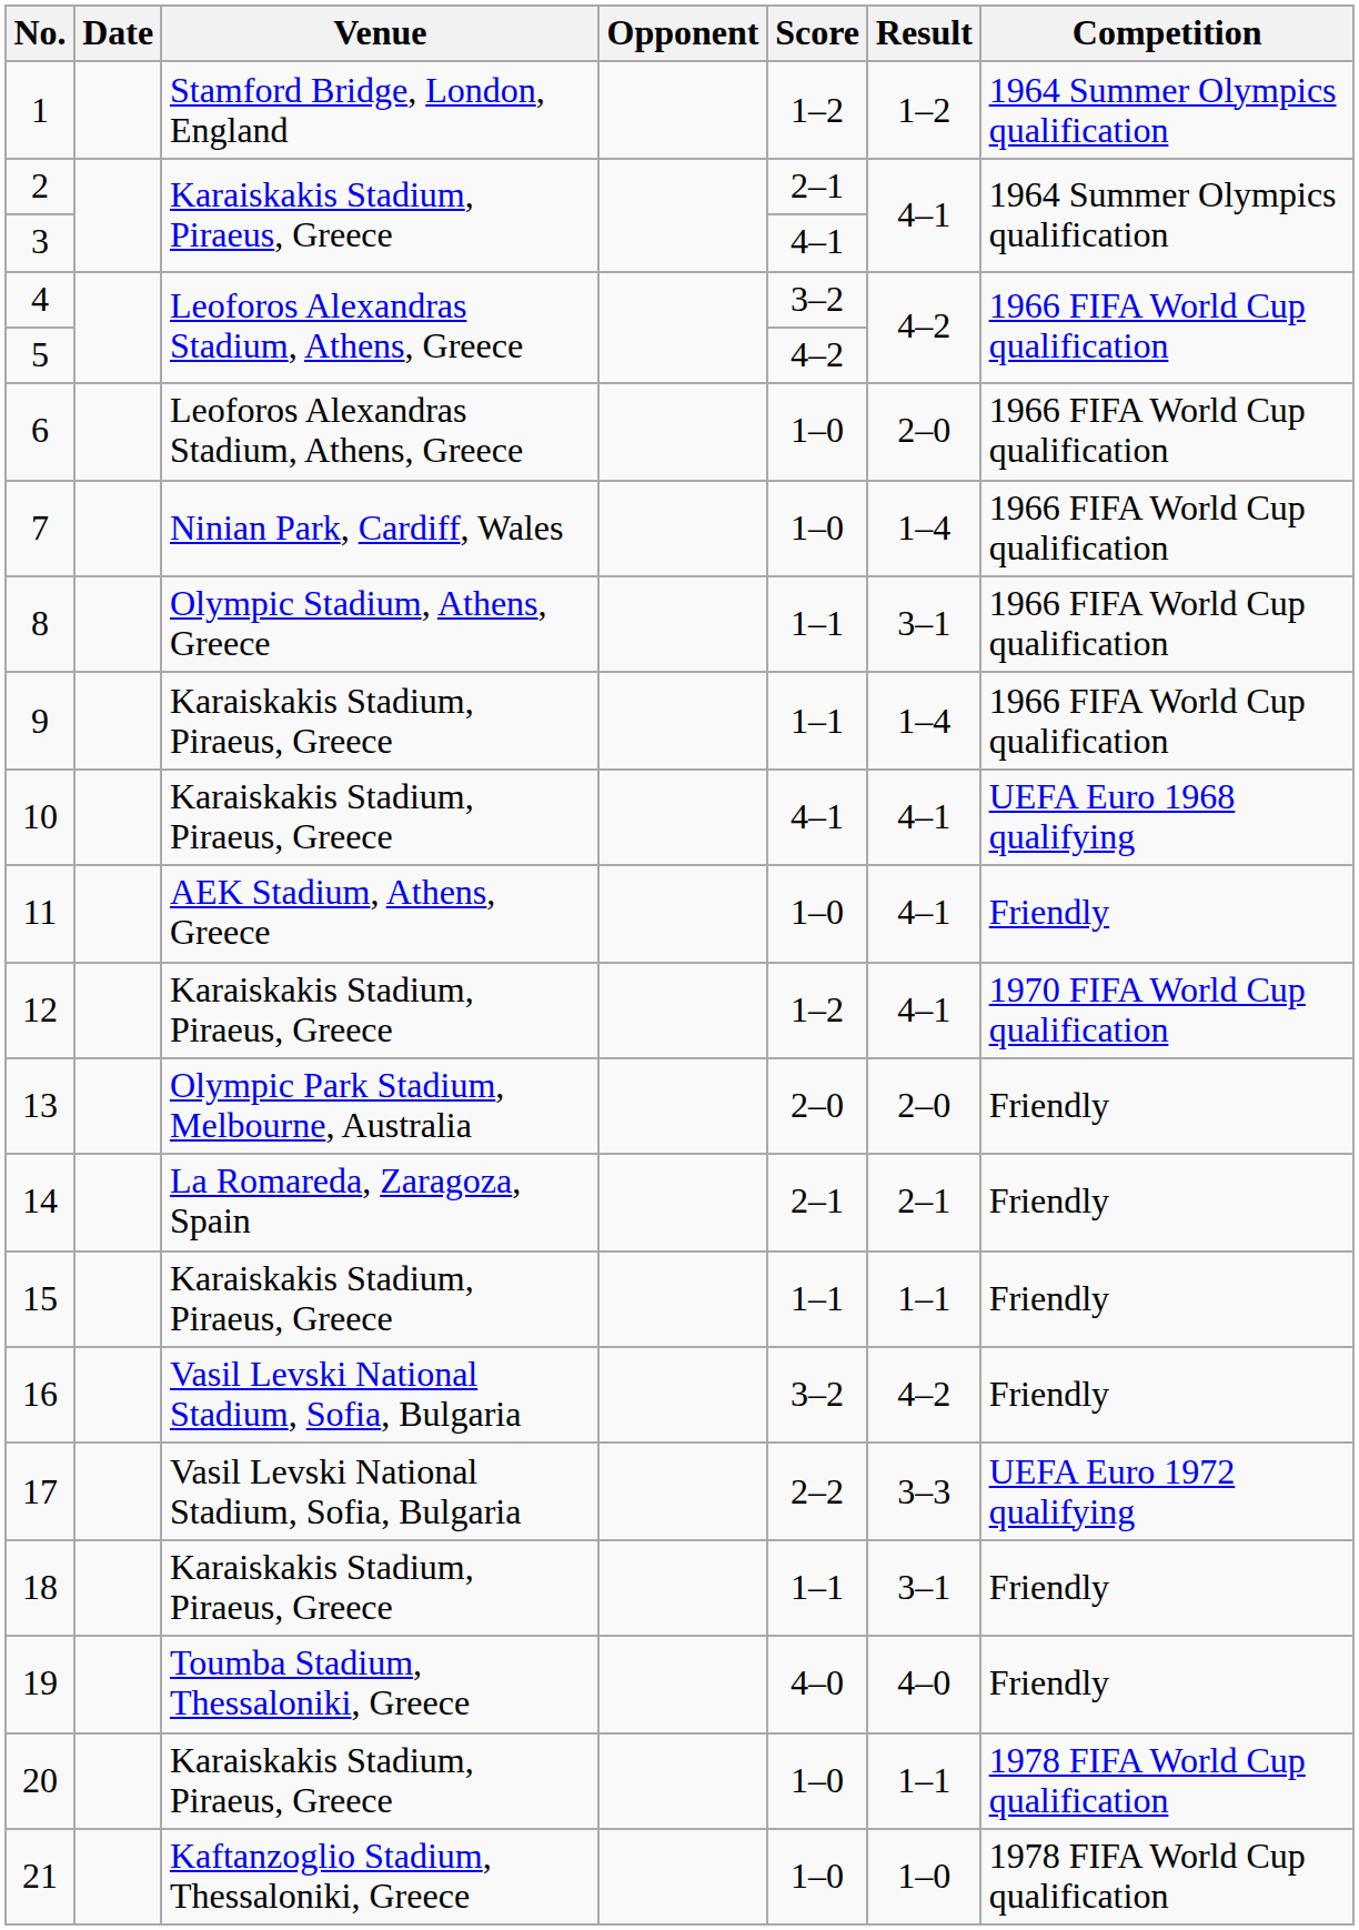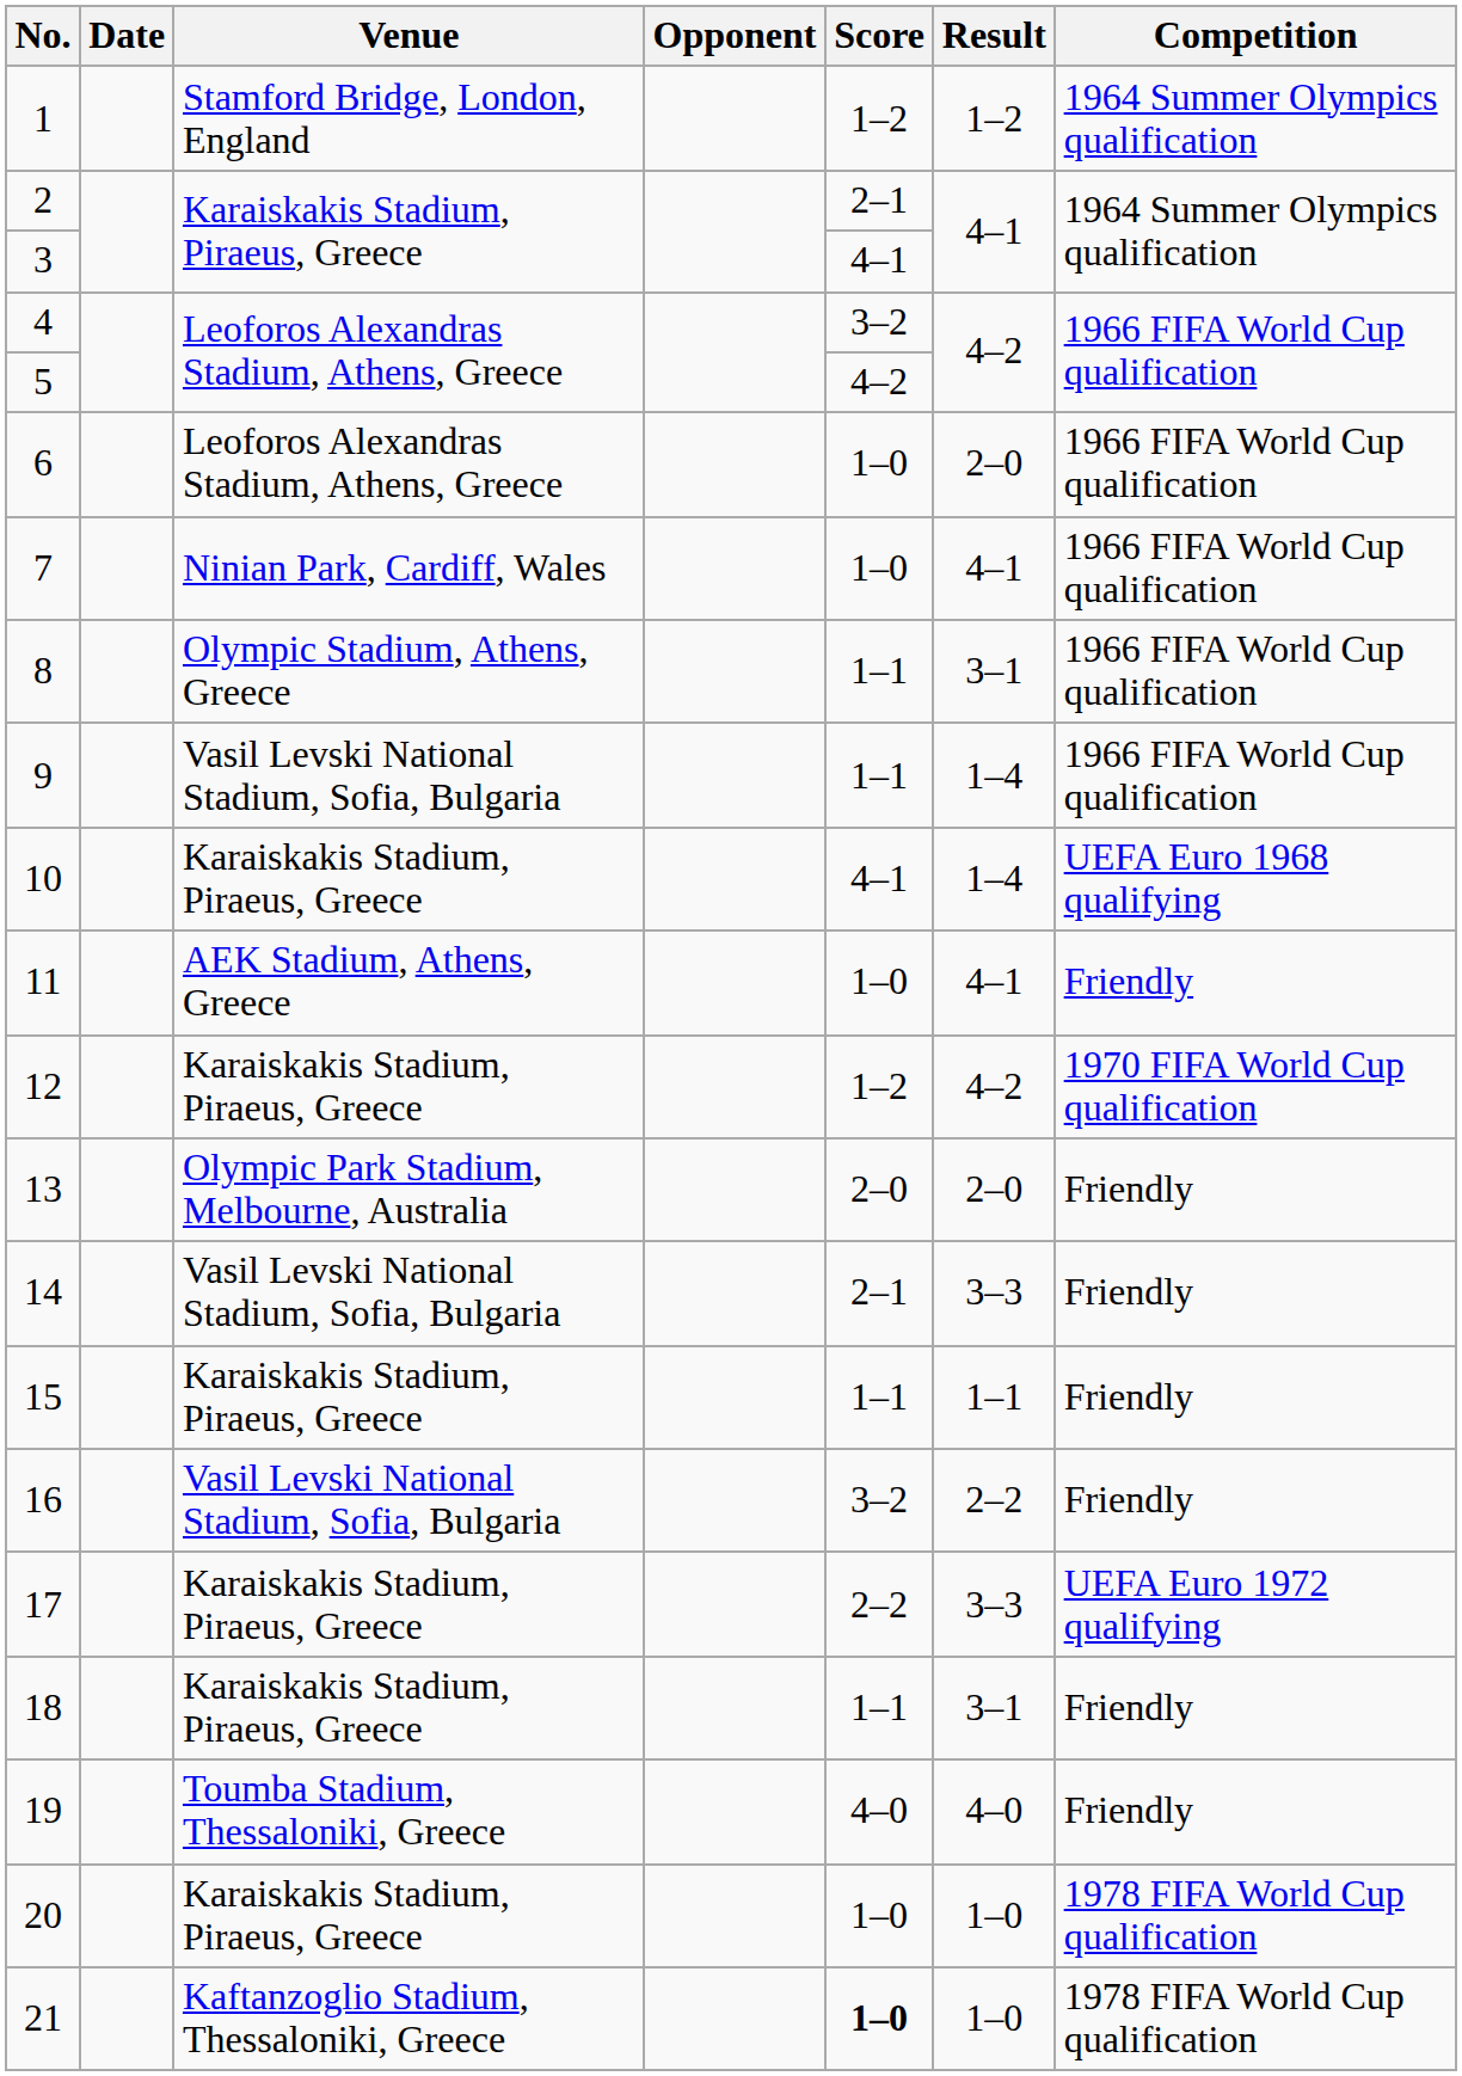 <table class="wikitable sortable">
 <tr>
 <th scope="col">No.</th>
 <th scope="col">Date</th>
 <th scope="col">Venue</th>
 <th scope="col">Opponent</th>
 <th scope="col">Score</th>
 <th scope="col">Result</th>
 <th scope="col">Competition</th>
 </tr>
 <tr>
 <td align="center">1</td>
 <td></td>
 <td><a href='#'>Stamford Bridge</a>, <a href='#'>London</a>, England</td>
 <td></td>
 <td align="center">1–2</td>
 <td align="center">1–2</td>
 <td><a href='#'>1964 Summer Olympics qualification</a></td>
 </tr>
 <tr>
 <td align="center">2</td>
 <td rowspan="2"></td>
 <td rowspan="2"><a href='#'>Karaiskakis Stadium</a>, <a href='#'>Piraeus</a>, Greece</td>
 <td rowspan="2"></td>
 <td align="center">2–1</td>
 <td align="center" rowspan="2">4–1</td>
 <td rowspan="2">1964 Summer Olympics qualification</td>
 </tr>
 <tr>
 <td align="center">3</td>
 <td align="center">4–1</td>
 </tr>
 <tr>
 <td align="center">4</td>
 <td rowspan="2"></td>
 <td rowspan="2"><a href='#'>Leoforos Alexandras Stadium</a>, <a href='#'>Athens</a>, Greece</td>
 <td rowspan="2"></td>
 <td align="center">3–2</td>
 <td align="center" rowspan="2">4–2</td>
 <td rowspan="2"><a href='#'>1966 FIFA World Cup qualification</a></td>
 </tr>
 <tr>
 <td align="center">5</td>
 <td align="center">4–2</td>
 </tr>
 <tr>
 <td align="center">6</td>
 <td></td>
 <td>Leoforos Alexandras Stadium, Athens, Greece</td>
 <td></td>
 <td align="center">1–0</td>
 <td align="center">2–0</td>
 <td>1966 FIFA World Cup qualification</td>
 </tr>
 <tr>
 <td align="center">7</td>
 <td></td>
 <td><a href='#'>Ninian Park</a>, <a href='#'>Cardiff</a>, Wales</td>
 <td></td>
 <td align="center">1–0</td>
-<td align="center">1–4</td>
+<td align="center">4–1</td>
 <td>1966 FIFA World Cup qualification</td>
 </tr>
 <tr>
 <td align="center">8</td>
 <td></td>
 <td><a href='#'>Olympic Stadium</a>, <a href='#'>Athens</a>, Greece</td>
 <td></td>
 <td align="center">1–1</td>
 <td align="center">3–1</td>
 <td>1966 FIFA World Cup qualification</td>
 </tr>
 <tr>
 <td align="center">9</td>
 <td></td>
-<td>Karaiskakis Stadium, Piraeus, Greece</td>
+<td>Vasil Levski National Stadium, Sofia, Bulgaria</td>
 <td></td>
 <td align="center">1–1</td>
 <td align="center">1–4</td>
 <td>1966 FIFA World Cup qualification</td>
 </tr>
 <tr>
 <td align="center">10</td>
 <td></td>
 <td>Karaiskakis Stadium, Piraeus, Greece</td>
 <td></td>
 <td align="center">4–1</td>
-<td align="center">4–1</td>
+<td align="center">1–4</td>
 <td><a href='#'>UEFA Euro 1968 qualifying</a></td>
 </tr>
 <tr>
 <td align="center">11</td>
 <td></td>
 <td><a href='#'>AEK Stadium</a>, <a href='#'>Athens</a>, Greece</td>
 <td></td>
 <td align="center">1–0</td>
 <td align="center">4–1</td>
 <td><a href='#'>Friendly</a></td>
 </tr>
 <tr>
 <td align="center">12</td>
 <td></td>
 <td>Karaiskakis Stadium, Piraeus, Greece</td>
 <td></td>
 <td align="center">1–2</td>
-<td align="center">4–1</td>
+<td align="center">4–2</td>
 <td><a href='#'>1970 FIFA World Cup qualification</a></td>
 </tr>
 <tr>
 <td align="center">13</td>
 <td></td>
 <td><a href='#'>Olympic Park Stadium</a>, <a href='#'>Melbourne</a>, Australia</td>
 <td></td>
 <td align="center">2–0</td>
 <td align="center">2–0</td>
 <td>Friendly</td>
 </tr>
 <tr>
 <td align="center">14</td>
 <td></td>
-<td><a href='#'>La Romareda</a>, <a href='#'>Zaragoza</a>, Spain</td>
+<td>Vasil Levski National Stadium, Sofia, Bulgaria</td>
 <td></td>
 <td align="center">2–1</td>
-<td align="center">2–1</td>
+<td align="center">3–3</td>
 <td>Friendly</td>
 </tr>
 <tr>
 <td align="center">15</td>
 <td></td>
 <td>Karaiskakis Stadium, Piraeus, Greece</td>
 <td></td>
 <td align="center">1–1</td>
 <td align="center">1–1</td>
 <td>Friendly</td>
 </tr>
 <tr>
 <td align="center">16</td>
 <td></td>
 <td><a href='#'>Vasil Levski National Stadium</a>, <a href='#'>Sofia</a>, Bulgaria</td>
 <td></td>
 <td align="center">3–2</td>
-<td align="center">4–2</td>
+<td align="center">2–2</td>
 <td>Friendly</td>
 </tr>
 <tr>
 <td align="center">17</td>
 <td></td>
-<td>Vasil Levski National Stadium, Sofia, Bulgaria</td>
+<td>Karaiskakis Stadium, Piraeus, Greece</td>
 <td></td>
 <td align="center">2–2</td>
 <td align="center">3–3</td>
 <td><a href='#'>UEFA Euro 1972 qualifying</a></td>
 </tr>
 <tr>
 <td align="center">18</td>
 <td></td>
 <td>Karaiskakis Stadium, Piraeus, Greece</td>
 <td></td>
 <td align="center">1–1</td>
 <td align="center">3–1</td>
 <td>Friendly</td>
 </tr>
 <tr>
 <td align="center">19</td>
 <td></td>
 <td><a href='#'>Toumba Stadium</a>, <a href='#'>Thessaloniki</a>, Greece</td>
 <td></td>
 <td align="center">4–0</td>
 <td align="center">4–0</td>
 <td>Friendly</td>
 </tr>
 <tr>
 <td align="center">20</td>
 <td></td>
 <td>Karaiskakis Stadium, Piraeus, Greece</td>
 <td></td>
 <td align="center">1–0</td>
-<td align="center">1–1</td>
+<td align="center">1–0</td>
 <td><a href='#'>1978 FIFA World Cup qualification</a></td>
 </tr>
 <tr>
 <td align="center">21</td>
 <td></td>
 <td><a href='#'>Kaftanzoglio Stadium</a>, Thessaloniki, Greece</td>
 <td></td>
-<td align="center">1–0</td>
+<td align="center"><strong>1–0</strong></td>
 <td align="center">1–0</td>
 <td>1978 FIFA World Cup qualification</td>
 </tr>
 </table>
